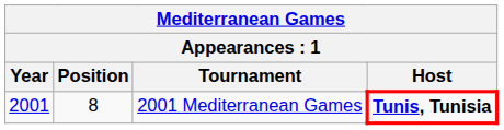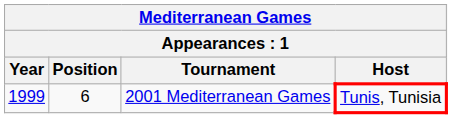 <table class="wikitable" style="text-align: center;font-size:100%;">
 <tr>
 <th colspan=20><a href='#'>Mediterranean Games</a></th>
 </tr>
 <tr>
 <th colspan=20>Appearances : 1</th>
 </tr>
 <tr>
 <th>Year</th>
 <th>Position</th>
 <th>Tournament</th>
 <th>Host</th>
 </tr>
 <tr valign="top" bgcolor=>
-<td> <a href='#'>2001</a></td>
-<td>8</td>
+<td> <a href='#'>1999</a></td>
+<td>6</td>
 <td><a href='#'>2001 Mediterranean Games</a></td>
-<td style="border: 3px solid red"><strong><a href='#'>Tunis</a>, Tunisia</strong></td>
+<td style="border: 3px solid red"><a href='#'>Tunis</a>, Tunisia</td>
 </tr>
 </table>
